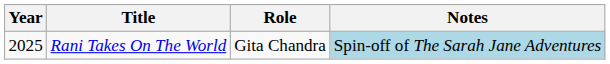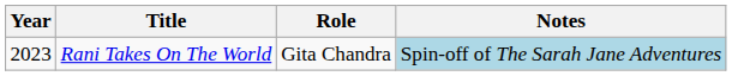 <table class="wikitable">
 <tr>
 <th>Year</th>
 <th>Title</th>
 <th>Role</th>
 <th>Notes</th>
 </tr>
 <tr>
-<td>2025</td>
+<td>2023</td>
 <td><em><a href='#'>Rani Takes On The World</a></em></td>
 <td>Gita Chandra</td>
 <td style="background: lightblue;">Spin-off of <em>The Sarah Jane Adventures</em></td>
 </tr>
 </table>
